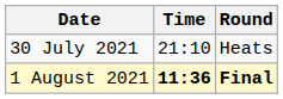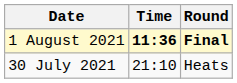 <table class="wikitable">
 <tr>
 <th>Date</th>
 <th>Time</th>
 <th>Round</th>
 </tr>
+<tr style=background:lemonchiffon>
+<td>1 August 2021</td>
+<td><strong>11:36</strong></td>
+<td><strong>Final</strong></td>
+</tr>
 <tr>
 <td>30 July 2021</td>
 <td>21:10</td>
 <td>Heats</td>
 </tr>
-<tr style=background:lemonchiffon>
-<td>1 August 2021</td>
-<td><strong>11:36</strong></td>
-<td><strong>Final</strong></td>
-</tr>
 </table>
